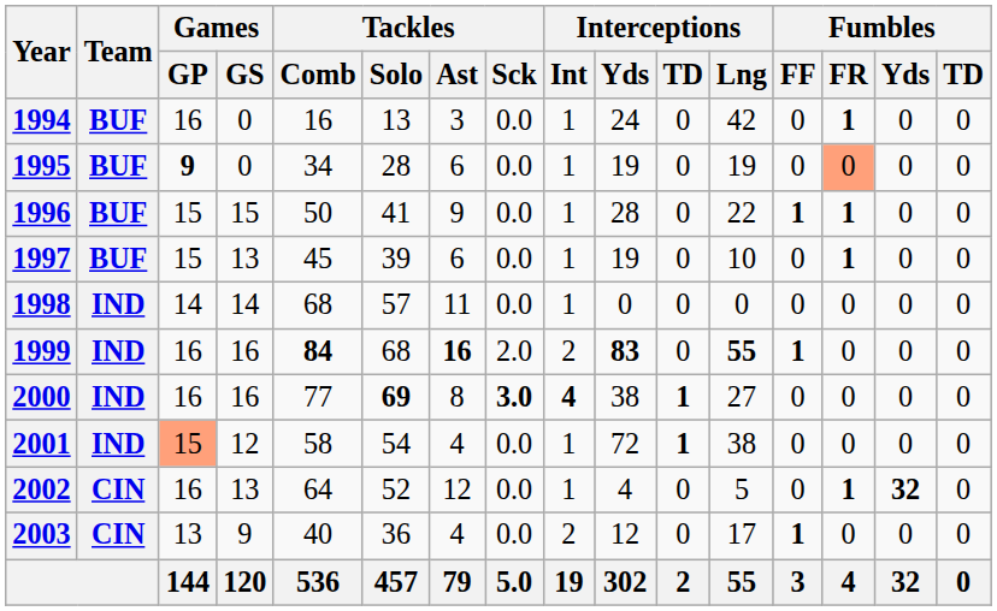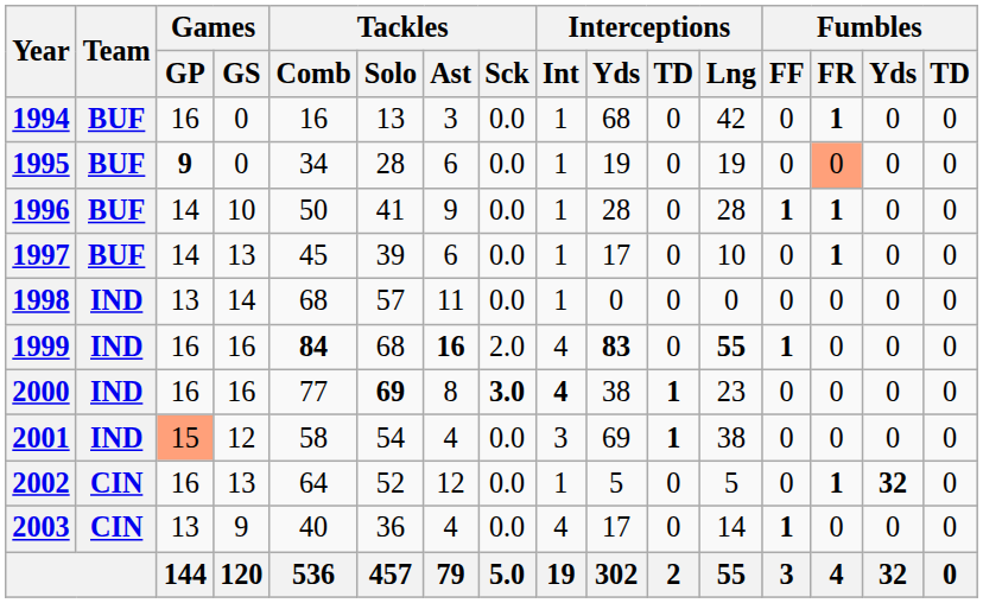 <table class="wikitable" style="text-align:center">
 <tr>
 <th rowspan="2">Year</th>
 <th rowspan="2">Team</th>
 <th colspan="2">Games</th>
 <th colspan="4">Tackles</th>
 <th colspan="4">Interceptions</th>
 <th colspan="4">Fumbles</th>
 </tr>
 <tr>
 <th>GP</th>
 <th>GS</th>
 <th>Comb</th>
 <th>Solo</th>
 <th>Ast</th>
 <th>Sck</th>
 <th>Int</th>
 <th>Yds</th>
 <th>TD</th>
 <th>Lng</th>
 <th>FF</th>
 <th>FR</th>
 <th>Yds</th>
 <th>TD</th>
 </tr>
 <tr>
 <th><a href='#'>1994</a></th>
 <th><a href='#'>BUF</a></th>
 <td>16</td>
 <td>0</td>
 <td>16</td>
 <td>13</td>
 <td>3</td>
 <td>0.0</td>
 <td>1</td>
-<td>24</td>
+<td>68</td>
 <td>0</td>
 <td>42</td>
 <td>0</td>
 <td><strong>1</strong></td>
 <td>0</td>
 <td>0</td>
 </tr>
 <tr>
 <th><a href='#'>1995</a></th>
 <th><a href='#'>BUF</a></th>
 <td><strong>9</strong></td>
 <td>0</td>
 <td>34</td>
 <td>28</td>
 <td>6</td>
 <td>0.0</td>
 <td>1</td>
 <td>19</td>
 <td>0</td>
 <td>19</td>
 <td>0</td>
 <td style="background: lightsalmon;">0</td>
 <td>0</td>
 <td>0</td>
 </tr>
 <tr>
 <th><a href='#'>1996</a></th>
 <th><a href='#'>BUF</a></th>
-<td>15</td>
-<td>15</td>
+<td>14</td>
+<td>10</td>
 <td>50</td>
 <td>41</td>
 <td>9</td>
 <td>0.0</td>
 <td>1</td>
 <td>28</td>
 <td>0</td>
-<td>22</td>
+<td>28</td>
 <td><strong>1</strong></td>
 <td><strong>1</strong></td>
 <td>0</td>
 <td>0</td>
 </tr>
 <tr>
 <th><a href='#'>1997</a></th>
 <th><a href='#'>BUF</a></th>
-<td>15</td>
+<td>14</td>
 <td>13</td>
 <td>45</td>
 <td>39</td>
 <td>6</td>
 <td>0.0</td>
 <td>1</td>
-<td>19</td>
+<td>17</td>
 <td>0</td>
 <td>10</td>
 <td>0</td>
 <td><strong>1</strong></td>
 <td>0</td>
 <td>0</td>
 </tr>
 <tr>
 <th><a href='#'>1998</a></th>
 <th><a href='#'>IND</a></th>
-<td>14</td>
+<td>13</td>
 <td>14</td>
 <td>68</td>
 <td>57</td>
 <td>11</td>
 <td>0.0</td>
 <td>1</td>
 <td>0</td>
 <td>0</td>
 <td>0</td>
 <td>0</td>
 <td>0</td>
 <td>0</td>
 <td>0</td>
 </tr>
 <tr>
 <th><a href='#'>1999</a></th>
 <th><a href='#'>IND</a></th>
 <td>16</td>
 <td>16</td>
 <td><strong>84</strong></td>
 <td>68</td>
 <td><strong>16</strong></td>
 <td>2.0</td>
-<td>2</td>
+<td>4</td>
 <td><strong>83</strong></td>
 <td>0</td>
 <td><strong>55</strong></td>
 <td><strong>1</strong></td>
 <td>0</td>
 <td>0</td>
 <td>0</td>
 </tr>
 <tr>
 <th><a href='#'>2000</a></th>
 <th><a href='#'>IND</a></th>
 <td>16</td>
 <td>16</td>
 <td>77</td>
 <td><strong>69</strong></td>
 <td>8</td>
 <td><strong>3.0</strong></td>
 <td><strong>4</strong></td>
 <td>38</td>
 <td><strong>1</strong></td>
-<td>27</td>
+<td>23</td>
 <td>0</td>
 <td>0</td>
 <td>0</td>
 <td>0</td>
 </tr>
 <tr>
 <th><a href='#'>2001</a></th>
 <th><a href='#'>IND</a></th>
 <td style="background: lightsalmon;">15</td>
 <td>12</td>
 <td>58</td>
 <td>54</td>
 <td>4</td>
 <td>0.0</td>
-<td>1</td>
-<td>72</td>
+<td>3</td>
+<td>69</td>
 <td><strong>1</strong></td>
 <td>38</td>
 <td>0</td>
 <td>0</td>
 <td>0</td>
 <td>0</td>
 </tr>
 <tr>
 <th><a href='#'>2002</a></th>
 <th><a href='#'>CIN</a></th>
 <td>16</td>
 <td>13</td>
 <td>64</td>
 <td>52</td>
 <td>12</td>
 <td>0.0</td>
 <td>1</td>
-<td>4</td>
+<td>5</td>
 <td>0</td>
 <td>5</td>
 <td>0</td>
 <td><strong>1</strong></td>
 <td><strong>32</strong></td>
 <td>0</td>
 </tr>
 <tr>
 <th><a href='#'>2003</a></th>
 <th><a href='#'>CIN</a></th>
 <td>13</td>
 <td>9</td>
 <td>40</td>
 <td>36</td>
 <td>4</td>
 <td>0.0</td>
-<td>2</td>
-<td>12</td>
+<td>4</td>
+<td>17</td>
 <td>0</td>
-<td>17</td>
+<td>14</td>
 <td><strong>1</strong></td>
 <td>0</td>
 <td>0</td>
 <td>0</td>
 </tr>
 <tr>
 <th colspan="2"></th>
 <th>144</th>
 <th>120</th>
 <th>536</th>
 <th>457</th>
 <th>79</th>
 <th>5.0</th>
 <th>19</th>
 <th>302</th>
 <th>2</th>
 <th>55</th>
 <th>3</th>
 <th>4</th>
 <th>32</th>
 <th>0</th>
 </tr>
 </table>
